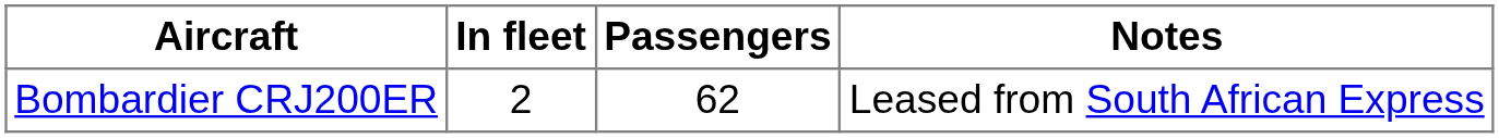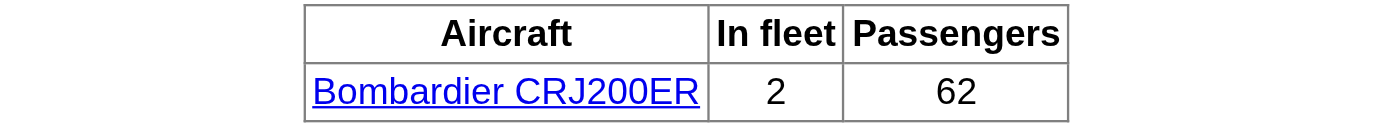 <table class="toccolours " border="1" cellpadding="3" style="border-collapse:collapse;margin:1em auto;">
 <tr>
 <th>Aircraft</th>
 <th>In fleet</th>
 <th>Passengers</th>
-<th>Notes</th>
 </tr>
 <tr>
 <td><a href='#'>Bombardier CRJ200ER</a></td>
 <td align=center>2</td>
 <td align=center>62</td>
-<td>Leased from <a href='#'>South African Express</a></td>
 </tr>
 </table>
